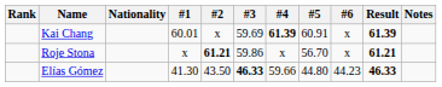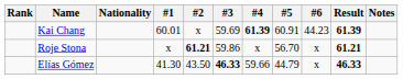 <table class="wikitable sortable" style="text-align:center">
 <tr>
 <th>Rank</th>
 <th>Name</th>
 <th>Nationality</th>
 <th>#1</th>
 <th>#2</th>
 <th>#3</th>
 <th>#4</th>
 <th>#5</th>
 <th>#6</th>
 <th>Result</th>
 <th>Notes</th>
 </tr>
 <tr>
 <td></td>
 <td align=left><a href='#'>Kai Chang</a></td>
 <td align=left></td>
 <td>60.01</td>
 <td>x</td>
 <td>59.69</td>
 <td><strong>61.39</strong></td>
 <td>60.91</td>
-<td>x</td>
+<td>44.23</td>
 <td><strong>61.39</strong></td>
 <td></td>
 </tr>
 <tr>
 <td></td>
 <td align=left><a href='#'>Roje Stona</a></td>
 <td align=left></td>
 <td>x</td>
 <td><strong>61.21</strong></td>
 <td>59.86</td>
 <td>x</td>
 <td>56.70</td>
 <td>x</td>
 <td><strong>61.21</strong></td>
 <td></td>
 </tr>
 <tr>
 <td></td>
 <td align=left><a href='#'>Elías Gómez</a></td>
 <td align=left></td>
 <td>41.30</td>
 <td>43.50</td>
 <td><strong>46.33</strong></td>
 <td>59.66</td>
-<td>44.80</td>
-<td>44.23</td>
+<td>44.79</td>
+<td>x</td>
 <td><strong>46.33</strong></td>
 <td></td>
 </tr>
 </table>
